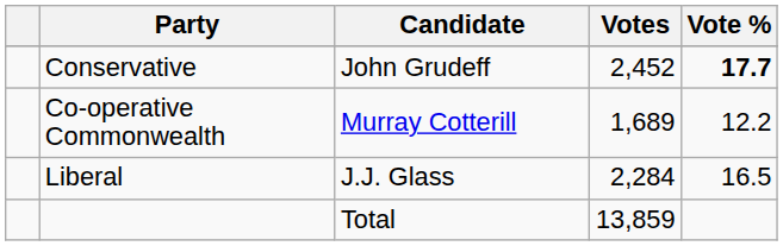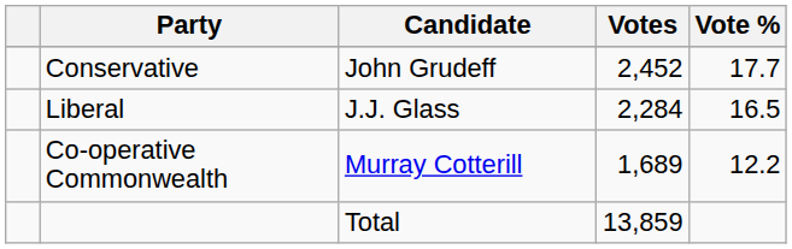 <table class="wikitable">
 <tr>
 <th></th>
 <th scope="col" width="175">Party</th>
 <th scope="col" width="150">Candidate</th>
 <th>Votes</th>
 <th>Vote %</th>
 </tr>
 <tr>
 </tr>
 <tr>
 <td>   </td>
 <td>Conservative</td>
 <td>John Grudeff</td>
 <td align=right>2,452</td>
-<td align=right><strong>17.7</strong></td>
+<td align=right>17.7</td>
+</tr>
+<tr>
+<td>   </td>
+<td>Liberal</td>
+<td>J.J. Glass</td>
+<td align=right>2,284</td>
+<td align=right>16.5</td>
 </tr>
 <tr>
 <td>   </td>
 <td>Co-operative Commonwealth</td>
 <td><a href='#'>Murray Cotterill</a></td>
 <td align=right>1,689</td>
 <td align=right>12.2</td>
 </tr>
 <tr>
-<td>   </td>
-<td>Liberal</td>
-<td>J.J. Glass</td>
-<td align=right>2,284</td>
-<td align=right>16.5</td>
-</tr>
-<tr>
 <td></td>
 <td></td>
 <td>Total</td>
 <td align=right>13,859</td>
 <td></td>
 </tr>
 </table>
